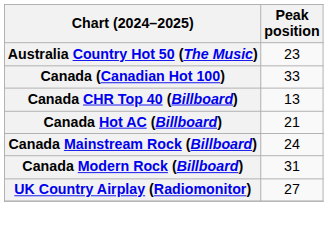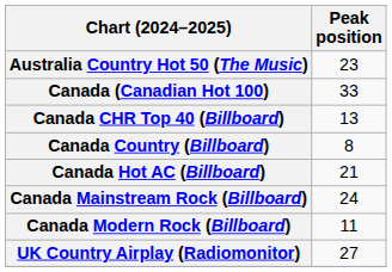 <table class="wikitable sortable plainrowheaders" style="text-align:center;">
 <tr>
 <th scope="col">Chart (2024–2025)</th>
 <th scope="col">Peak<br>position</th>
 </tr>
 <tr>
 <th scope="row">Australia <a href='#'>Country Hot 50</a> (<em><a href='#'>The Music</a></em>)</th>
 <td>23</td>
 </tr>
 <tr>
 <th scope="row">Canada (<a href='#'>Canadian Hot 100</a>)</th>
 <td>33</td>
 </tr>
 <tr>
 <th scope="row">Canada <a href='#'>CHR Top 40</a> (<em><a href='#'>Billboard</a></em>)</th>
 <td>13</td>
 </tr>
 <tr>
+<th scope="row">Canada <a href='#'>Country</a> (<em><a href='#'>Billboard</a></em>)</th>
+<td>8</td>
+</tr>
+<tr>
 <th scope="row">Canada <a href='#'>Hot AC</a> (<em><a href='#'>Billboard</a></em>)</th>
 <td>21</td>
 </tr>
 <tr>
 <th scope="row">Canada <a href='#'>Mainstream Rock</a> (<em><a href='#'>Billboard</a></em>)</th>
 <td>24</td>
 </tr>
 <tr>
 <th scope="row">Canada <a href='#'>Modern Rock</a> (<em><a href='#'>Billboard</a></em>)</th>
-<td>31</td>
+<td>11</td>
 </tr>
 <tr>
 <th scope="row"><a href='#'>UK Country Airplay</a> (<a href='#'>Radiomonitor</a>)</th>
 <td>27</td>
 </tr>
 <tr>
 </tr>
 </table>
